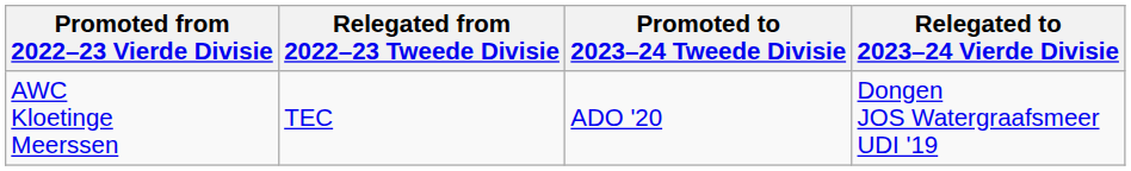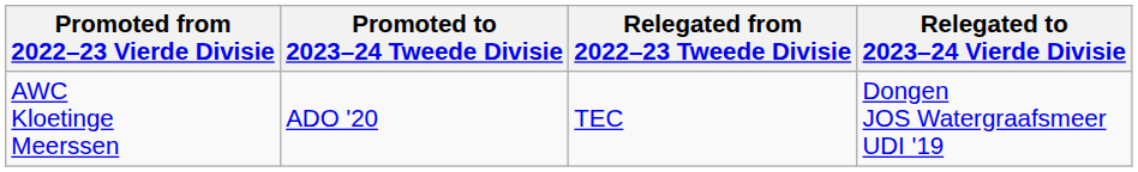 <table class="wikitable">
 <tr>
 <th>Promoted from<br><a href='#'>2022–23 Vierde Divisie</a></th>
+<th>Promoted to<br><a href='#'>2023–24 Tweede Divisie</a></th>
 <th>Relegated from<br><a href='#'>2022–23 Tweede Divisie</a></th>
-<th>Promoted to<br><a href='#'>2023–24 Tweede Divisie</a></th>
 <th>Relegated to<br><a href='#'>2023–24 Vierde Divisie</a></th>
 </tr>
 <tr>
 <td><a href='#'>AWC</a><br><a href='#'>Kloetinge</a><br><a href='#'>Meerssen</a></td>
+<td><a href='#'>ADO '20</a></td>
 <td><a href='#'>TEC</a></td>
-<td><a href='#'>ADO '20</a></td>
 <td><a href='#'>Dongen</a><br><a href='#'>JOS Watergraafsmeer</a><br><a href='#'>UDI '19</a></td>
 </tr>
 </table>
